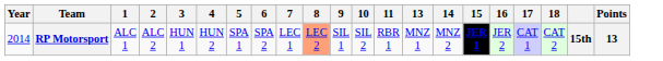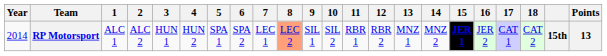 <table class="wikitable" style="text-align:center; font-size:85%">
 <tr>
 <th>Year</th>
 <th>Team</th>
 <th>1</th>
 <th>2</th>
 <th>3</th>
 <th>4</th>
 <th>5</th>
 <th>6</th>
 <th>7</th>
 <th>8</th>
 <th>9</th>
 <th>10</th>
 <th>11</th>
+<th>12</th>
 <th>13</th>
 <th>14</th>
 <th>15</th>
 <th>16</th>
 <th>17</th>
 <th>18</th>
 <th></th>
 <th>Points</th>
 </tr>
 <tr>
 <td><a href='#'>2014</a></td>
 <th nowrap><a href='#'>RP Motorsport</a></th>
 <td><a href='#'>ALC<br>1</a></td>
 <td><a href='#'>ALC<br>2</a></td>
 <td><a href='#'>HUN<br>1</a></td>
 <td><a href='#'>HUN<br>2</a></td>
 <td><a href='#'>SPA<br>1</a></td>
 <td><a href='#'>SPA<br>2</a></td>
 <td><a href='#'>LEC<br>1</a></td>
 <td style="background: lightsalmon;"><a href='#'>LEC<br>2</a></td>
 <td><a href='#'>SIL<br>1</a></td>
 <td><a href='#'>SIL<br>2</a></td>
 <td><a href='#'>RBR<br>1</a></td>
+<td><a href='#'>RBR<br>2</a></td>
 <td><a href='#'>MNZ<br>1</a></td>
 <td><a href='#'>MNZ<br>2</a></td>
 <td style="background:#000000; color:white;"><strong><a href='#'><span>JER<br>1</span></a></strong><br></td>
 <td style="background:#DFFFDF;"><a href='#'>JER<br>2</a><br></td>
 <td style="background:#CFCFFF;"><a href='#'>CAT<br>1</a><br></td>
 <td style="background:#DFFFDF;"><a href='#'>CAT<br>2</a><br></td>
 <th>15th</th>
 <th>13</th>
 </tr>
 </table>
